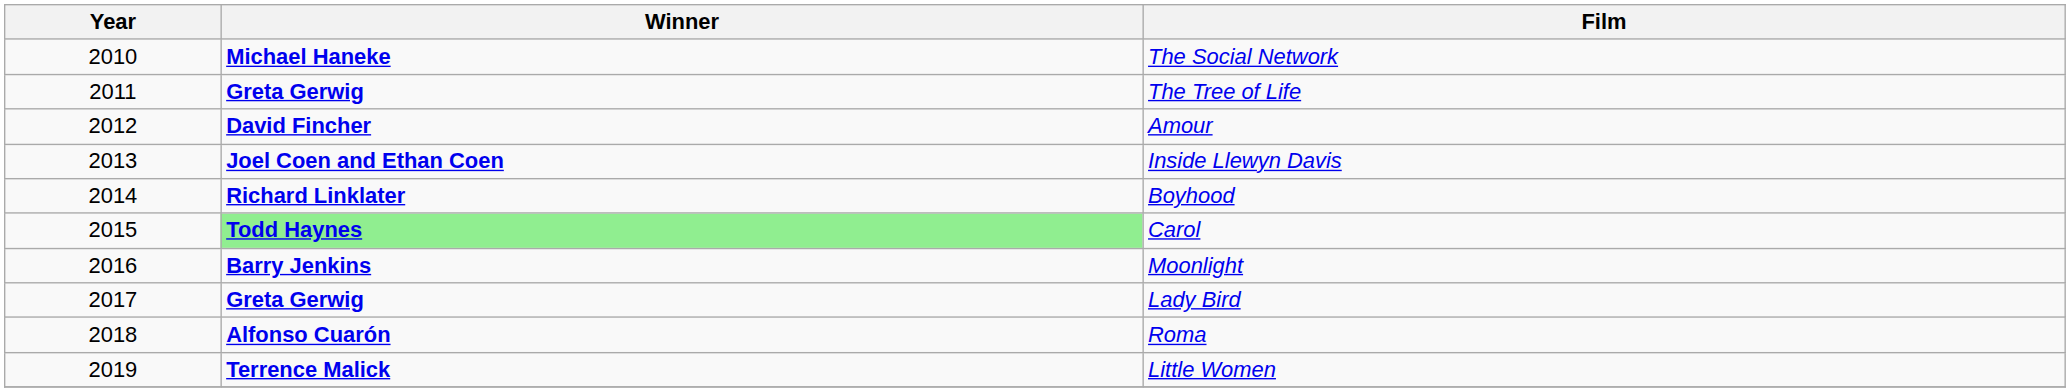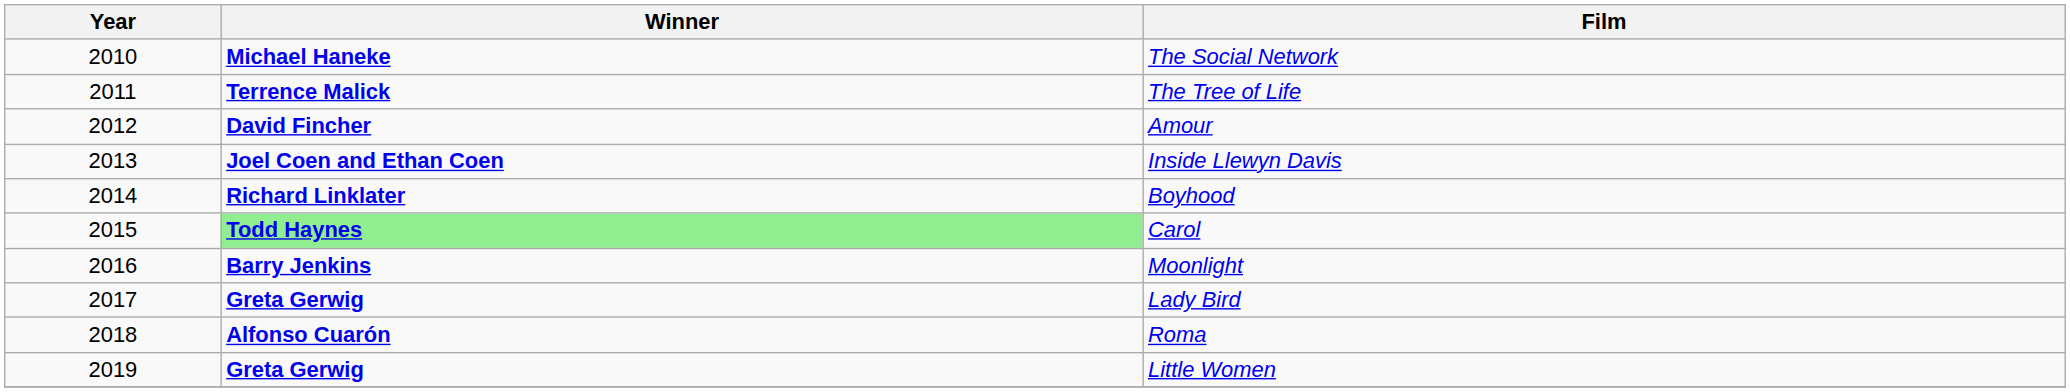 <table class="wikitable" width="95%" cellpadding="5">
 <tr>
 <th width="100"><strong>Year</strong></th>
 <th width="450"><strong>Winner</strong></th>
 <th width="450"><strong>Film</strong></th>
 </tr>
 <tr>
 <td style="text-align:center;">2010</td>
 <td><strong><a href='#'>Michael Haneke</a></strong></td>
 <td><em><a href='#'>The Social Network</a></em></td>
 </tr>
 <tr>
 <td style="text-align:center;">2011</td>
-<td><strong><a href='#'>Greta Gerwig</a></strong></td>
+<td><strong><a href='#'>Terrence Malick</a></strong></td>
 <td><em><a href='#'>The Tree of Life</a></em></td>
 </tr>
 <tr>
 <td style="text-align:center;">2012</td>
 <td><strong><a href='#'>David Fincher</a></strong></td>
 <td><em><a href='#'>Amour</a></em></td>
 </tr>
 <tr>
 <td style="text-align:center;">2013</td>
 <td><strong><a href='#'>Joel Coen and Ethan Coen</a></strong></td>
 <td><em><a href='#'>Inside Llewyn Davis</a></em></td>
 </tr>
 <tr>
 <td style="text-align:center;">2014</td>
 <td><strong><a href='#'>Richard Linklater</a></strong></td>
 <td><em><a href='#'>Boyhood</a></em></td>
 </tr>
 <tr>
 <td style="text-align:center;">2015</td>
 <td style="background: lightgreen;"><strong><a href='#'>Todd Haynes</a></strong></td>
 <td><em><a href='#'>Carol</a></em></td>
 </tr>
 <tr>
 <td style="text-align:center;">2016</td>
 <td><strong><a href='#'>Barry Jenkins</a></strong></td>
 <td><em><a href='#'>Moonlight</a></em></td>
 </tr>
 <tr>
 <td style="text-align:center;">2017</td>
 <td><strong><a href='#'>Greta Gerwig</a></strong></td>
 <td><em><a href='#'>Lady Bird</a></em></td>
 </tr>
 <tr>
 <td style="text-align:center;">2018</td>
 <td><strong><a href='#'>Alfonso Cuarón</a></strong></td>
 <td><em><a href='#'>Roma</a></em></td>
 </tr>
 <tr>
 <td style="text-align:center;">2019</td>
-<td><strong><a href='#'>Terrence Malick</a></strong></td>
+<td><strong><a href='#'>Greta Gerwig</a></strong></td>
 <td><em><a href='#'>Little Women</a></em></td>
 </tr>
 <tr>
 </tr>
 </table>
